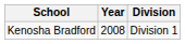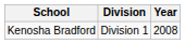 <table class="wikitable">
 <tr>
 <th>School</th>
+<th>Division</th>
 <th>Year</th>
-<th>Division</th>
 </tr>
 <tr>
 <td>Kenosha Bradford</td>
+<td>Division 1</td>
 <td>2008</td>
-<td>Division 1</td>
 </tr>
 </table>
